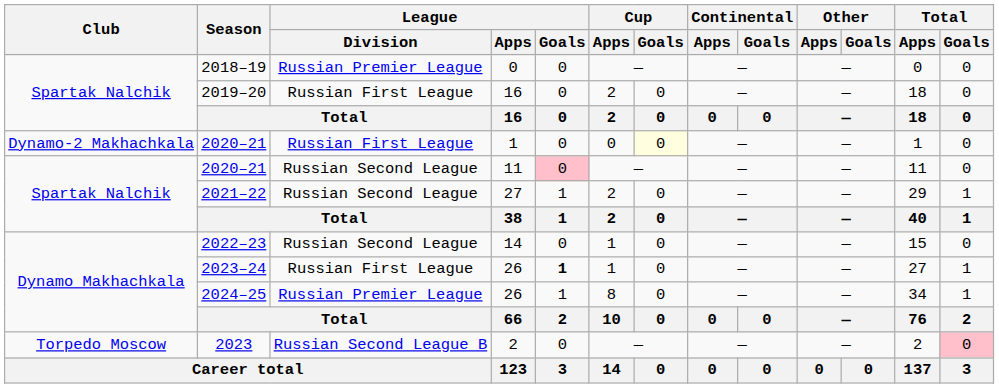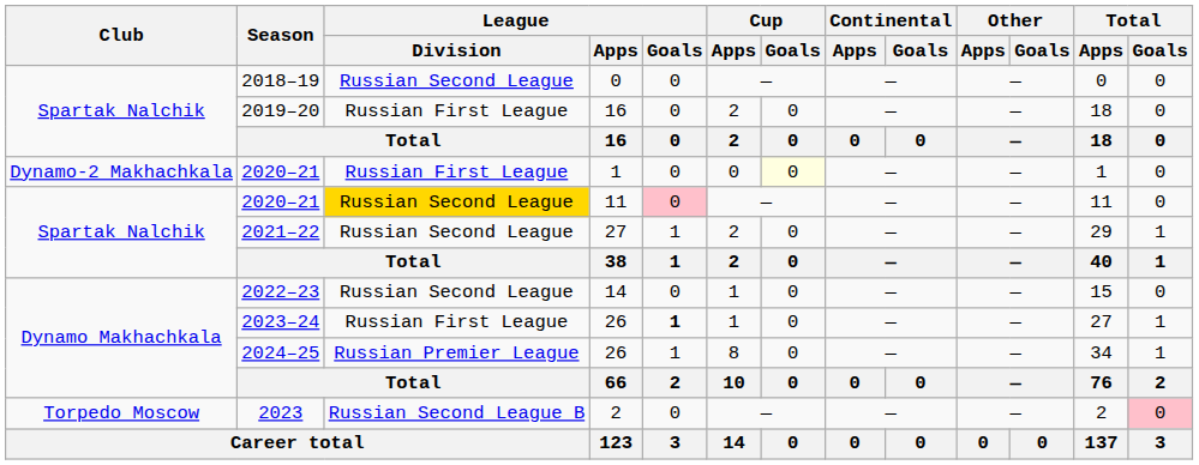 <table class="wikitable" style="text-align: center;">
 <tr>
 <th rowspan="2">Club</th>
 <th rowspan="2">Season</th>
 <th colspan="3">League</th>
 <th colspan="2">Cup</th>
 <th colspan="2">Continental</th>
 <th colspan="2">Other</th>
 <th colspan="2">Total</th>
 </tr>
 <tr>
 <th>Division</th>
 <th>Apps</th>
 <th>Goals</th>
 <th>Apps</th>
 <th>Goals</th>
 <th>Apps</th>
 <th>Goals</th>
 <th>Apps</th>
 <th>Goals</th>
 <th>Apps</th>
 <th>Goals</th>
 </tr>
 <tr>
 <td rowspan="3"><a href='#'>Spartak Nalchik</a></td>
 <td>2018–19</td>
-<td><a href='#'>Russian Premier League</a></td>
+<td><a href='#'>Russian Second League</a></td>
 <td>0</td>
 <td>0</td>
 <td colspan="2">—</td>
 <td colspan="2">—</td>
 <td colspan="2">—</td>
 <td>0</td>
 <td>0</td>
 </tr>
 <tr>
 <td>2019–20</td>
 <td>Russian First League</td>
 <td>16</td>
 <td>0</td>
 <td>2</td>
 <td>0</td>
 <td colspan="2">—</td>
 <td colspan="2">—</td>
 <td>18</td>
 <td>0</td>
 </tr>
 <tr>
 <th colspan="2">Total</th>
 <th>16</th>
 <th>0</th>
 <th>2</th>
 <th>0</th>
 <th>0</th>
 <th>0</th>
 <th colspan="2">—</th>
 <th>18</th>
 <th>0</th>
 </tr>
 <tr>
 <td><a href='#'>Dynamo-2 Makhachkala</a></td>
 <td><a href='#'>2020–21</a></td>
 <td><a href='#'>Russian First League</a></td>
 <td>1</td>
 <td>0</td>
 <td>0</td>
 <td style="background: lightyellow;">0</td>
 <td colspan="2">—</td>
 <td colspan="2">—</td>
 <td>1</td>
 <td>0</td>
 </tr>
 <tr>
 <td rowspan="3"><a href='#'>Spartak Nalchik</a></td>
 <td><a href='#'>2020–21</a></td>
-<td>Russian Second League</td>
+<td style="background: gold;">Russian Second League</td>
 <td>11</td>
 <td style="background: pink;">0</td>
 <td colspan="2">—</td>
 <td colspan="2">—</td>
 <td colspan="2">—</td>
 <td>11</td>
 <td>0</td>
 </tr>
 <tr>
 <td><a href='#'>2021–22</a></td>
 <td>Russian Second League</td>
 <td>27</td>
 <td>1</td>
 <td>2</td>
 <td>0</td>
 <td colspan="2">—</td>
 <td colspan="2">—</td>
 <td>29</td>
 <td>1</td>
 </tr>
 <tr>
 <th colspan="2">Total</th>
 <th>38</th>
 <th>1</th>
 <th>2</th>
 <th>0</th>
 <th colspan="2">—</th>
 <th colspan="2">—</th>
 <th>40</th>
 <th>1</th>
 </tr>
 <tr>
 <td rowspan="4"><a href='#'>Dynamo Makhachkala</a></td>
 <td><a href='#'>2022–23</a></td>
 <td>Russian Second League</td>
 <td>14</td>
 <td>0</td>
 <td>1</td>
 <td>0</td>
 <td colspan="2">—</td>
 <td colspan="2">—</td>
 <td>15</td>
 <td>0</td>
 </tr>
 <tr>
 <td><a href='#'>2023–24</a></td>
 <td>Russian First League</td>
 <td>26</td>
 <td><strong>1</strong></td>
 <td>1</td>
 <td>0</td>
 <td colspan="2">—</td>
 <td colspan="2">—</td>
 <td>27</td>
 <td>1</td>
 </tr>
 <tr>
 <td><a href='#'>2024–25</a></td>
 <td><a href='#'>Russian Premier League</a></td>
 <td>26</td>
 <td>1</td>
 <td>8</td>
 <td>0</td>
 <td colspan="2">—</td>
 <td colspan="2">—</td>
 <td>34</td>
 <td>1</td>
 </tr>
 <tr>
 <th colspan="2">Total</th>
 <th>66</th>
 <th>2</th>
 <th>10</th>
 <th>0</th>
 <th>0</th>
 <th>0</th>
 <th colspan="2">—</th>
 <th>76</th>
 <th>2</th>
 </tr>
 <tr>
 <td><a href='#'>Torpedo Moscow</a></td>
 <td><a href='#'>2023</a></td>
 <td><a href='#'>Russian Second League B</a></td>
 <td>2</td>
 <td>0</td>
 <td colspan="2">—</td>
 <td colspan="2">—</td>
 <td colspan="2">—</td>
 <td>2</td>
 <td style="background: pink;">0</td>
 </tr>
 <tr>
 <th colspan="3">Career total</th>
 <th>123</th>
 <th>3</th>
 <th>14</th>
 <th>0</th>
 <th>0</th>
 <th>0</th>
 <th>0</th>
 <th>0</th>
 <th>137</th>
 <th>3</th>
 </tr>
 </table>
